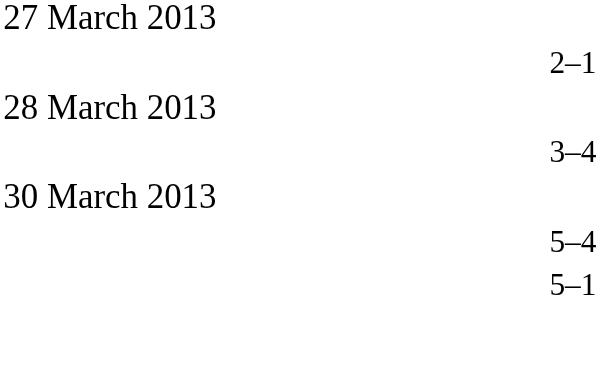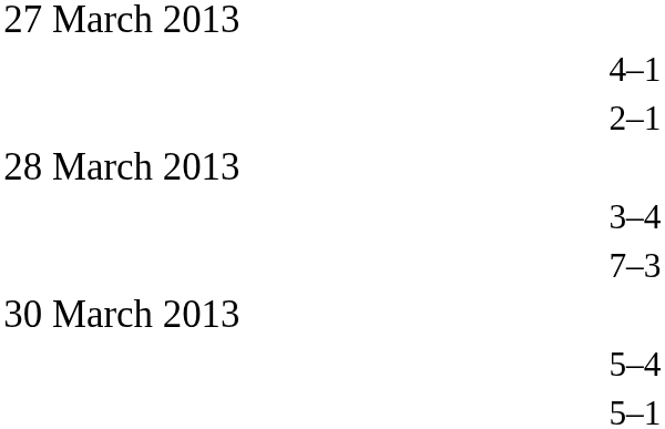 <table style="width:70%;" cellspacing="1">
 <tr>
 <th width=35%></th>
 <th width=15%></th>
 <th></th>
 </tr>
 <tr>
 <td>27 March 2013</td>
+</tr>
+<tr style=font-size:90%>
+<td align=right><strong></strong></td>
+<td align=center>4–1</td>
+<td><strong></strong></td>
 </tr>
 <tr style=font-size:90%>
 <td align=right><strong></strong></td>
 <td align=center>2–1</td>
 <td><strong></strong></td>
 </tr>
 <tr>
 <td>28 March 2013</td>
 </tr>
 <tr style=font-size:90%>
 <td align=right><strong></strong></td>
 <td align=center>3–4</td>
+<td><strong></strong></td>
+</tr>
+<tr style=font-size:90%>
+<td align=right><strong></strong></td>
+<td align=center>7–3</td>
 <td><strong></strong></td>
 </tr>
 <tr>
 <td>30 March 2013</td>
 </tr>
 <tr style=font-size:90%>
 <td align=right><strong></strong></td>
 <td align=center>5–4</td>
 <td><strong></strong></td>
 </tr>
 <tr style=font-size:90%>
 <td align=right><strong></strong></td>
 <td align=center>5–1</td>
 <td><strong></strong></td>
 </tr>
 </table>
